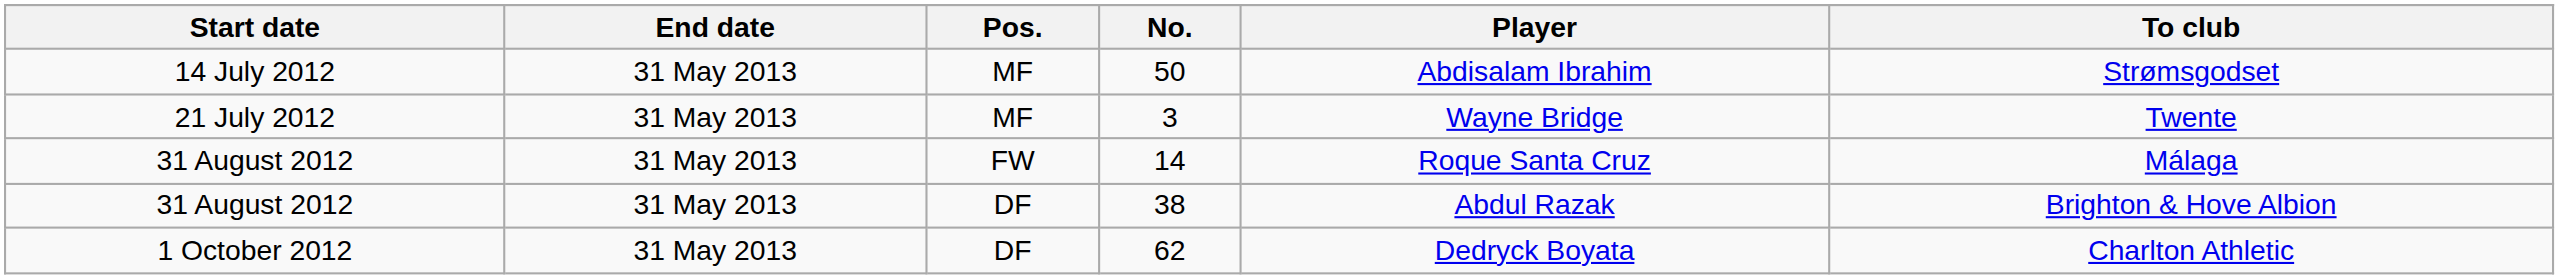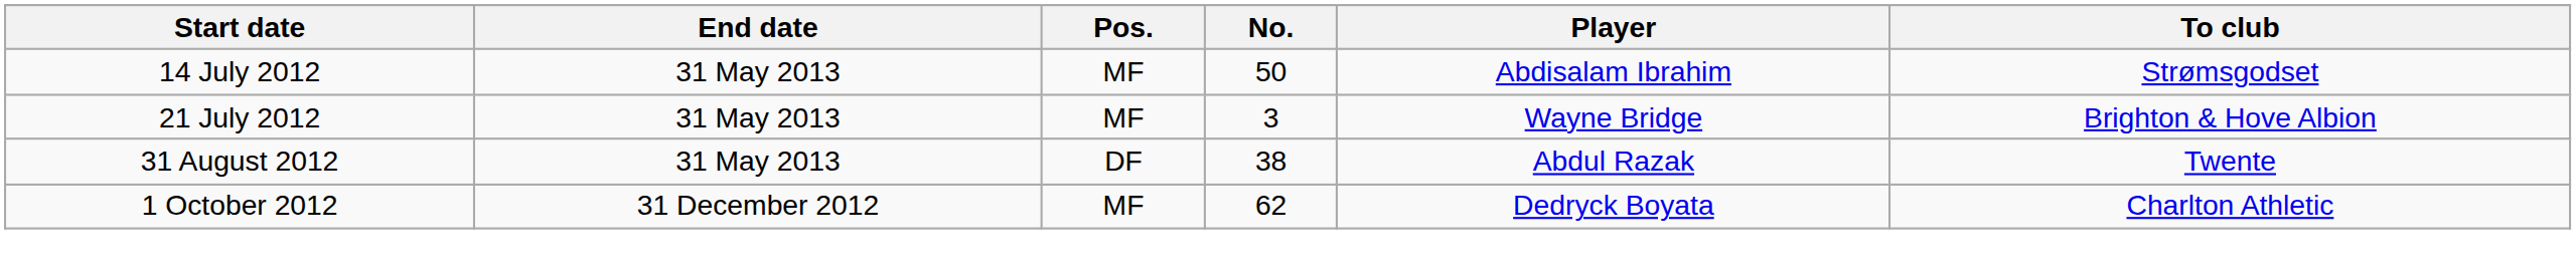 <table class="wikitable sortable" style="width:97%; text-align:center; font-size:85%; text-align:centre;">
 <tr>
 </tr>
 <tr>
 <th>Start date</th>
 <th>End date</th>
 <th>Pos.</th>
 <th>No.</th>
 <th>Player</th>
 <th>To club</th>
 </tr>
 <tr>
 <td>14 July 2012</td>
 <td>31 May 2013</td>
 <td>MF</td>
 <td>50</td>
 <td> <a href='#'>Abdisalam Ibrahim</a></td>
 <td> <a href='#'>Strømsgodset</a></td>
 </tr>
 <tr>
 <td>21 July 2012</td>
 <td>31 May 2013</td>
 <td>MF</td>
 <td>3</td>
 <td> <a href='#'>Wayne Bridge</a></td>
-<td> <a href='#'>Twente</a></td>
-</tr>
-<tr>
-<td>31 August 2012</td>
-<td>31 May 2013</td>
-<td>FW</td>
-<td>14</td>
-<td> <a href='#'>Roque Santa Cruz</a></td>
-<td> <a href='#'>Málaga</a></td>
+<td> <a href='#'>Brighton & Hove Albion</a></td>
 </tr>
 <tr>
 <td>31 August 2012</td>
 <td>31 May 2013</td>
 <td>DF</td>
 <td>38</td>
 <td> <a href='#'>Abdul Razak</a></td>
-<td> <a href='#'>Brighton & Hove Albion</a></td>
+<td> <a href='#'>Twente</a></td>
 </tr>
 <tr>
 <td>1 October 2012</td>
-<td>31 May 2013</td>
-<td>DF</td>
+<td>31 December 2012</td>
+<td>MF</td>
 <td>62</td>
 <td> <a href='#'>Dedryck Boyata</a></td>
 <td> <a href='#'>Charlton Athletic</a></td>
 </tr>
 </table>
